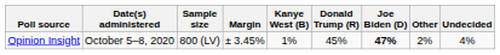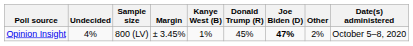 <table class="wikitable sortable" style="font-size:90%;text-align:center;">
 <tr valign=bottom style="font-size:90%;">
 <th>Poll source</th>
-<th data-sort-type="date">Date(s)<br>administered</th>
+<th>Undecided</th>
 <th data-sort-type="number">Sample<br>size</th>
 <th>Margin<br></th>
 <th>Kanye<br>West (B)</th>
 <th>Donald<br>Trump (R)</th>
 <th>Joe<br>Biden (D)</th>
 <th>Other</th>
-<th>Undecided</th>
+<th data-sort-type="date">Date(s)<br>administered</th>
 </tr>
 <tr>
 <td style="text-align:left;"><a href='#'>Opinion Insight</a></td>
-<td data-sort-value="October 8, 2020">October 5–8, 2020</td>
+<td>4%</td>
 <td>800 (LV)</td>
 <td>± 3.45%</td>
 <td>1%</td>
 <td>45%</td>
 <td><strong>47%</strong></td>
 <td>2%</td>
-<td>4%</td>
+<td data-sort-value="October 8, 2020">October 5–8, 2020</td>
 </tr>
 </table>
